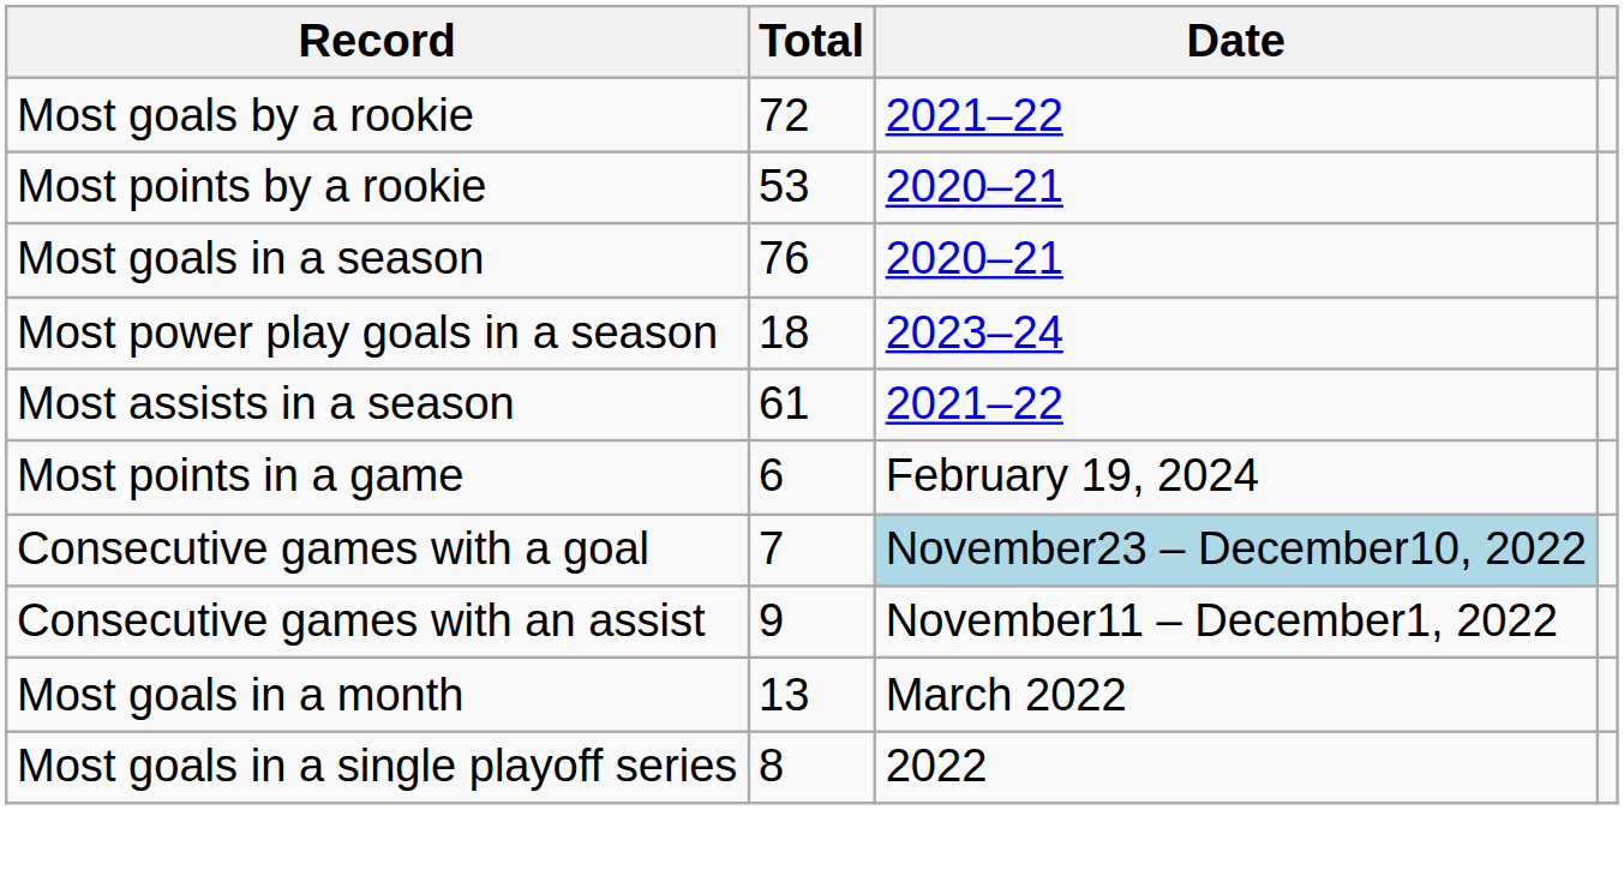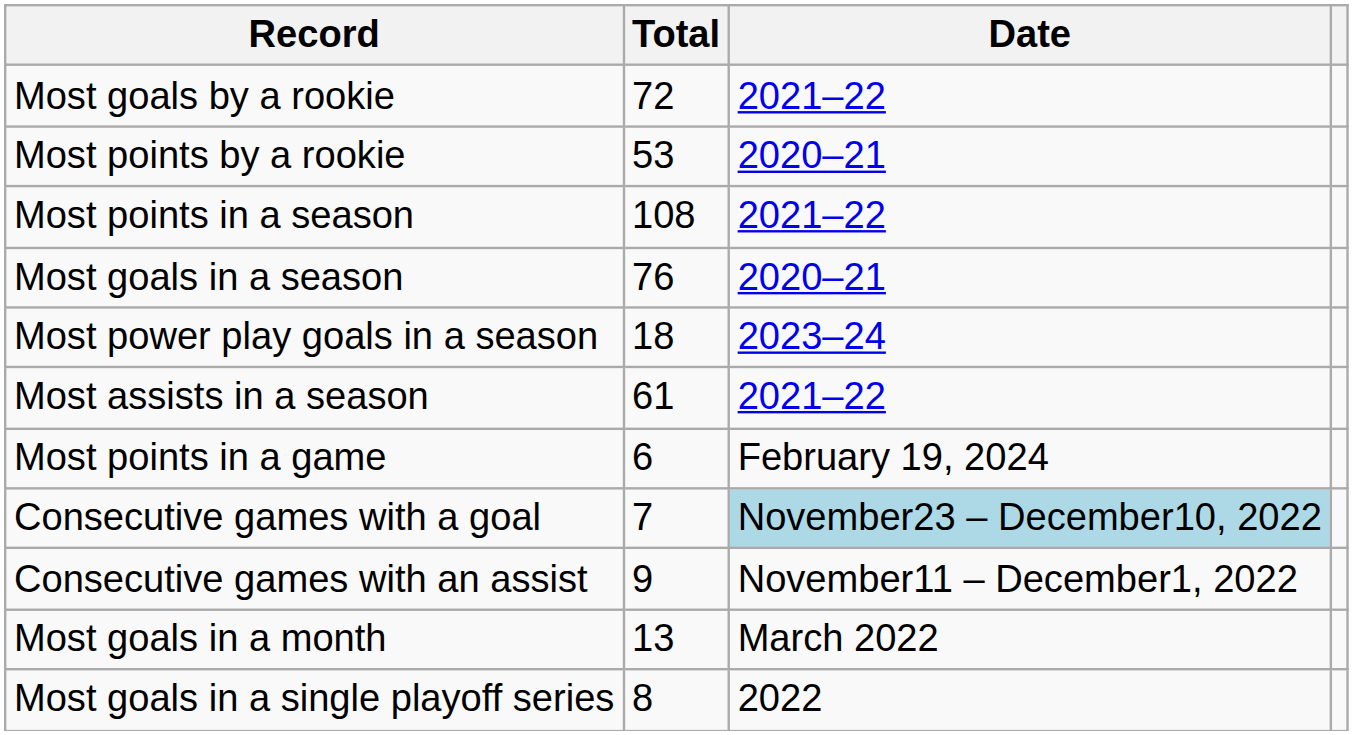 <table class="wikitable">
 <tr>
 <th scope="col">Record</th>
 <th scope="col">Total</th>
 <th>Date</th>
 <th scope="col"></th>
 </tr>
 <tr>
 <td>Most goals by a rookie</td>
 <td>72</td>
 <td><a href='#'>2021–22</a></td>
 <td></td>
 </tr>
 <tr>
 <td>Most points by a rookie</td>
 <td>53</td>
 <td><a href='#'>2020–21</a></td>
+<td></td>
+</tr>
+<tr>
+<td>Most points in a season</td>
+<td>108</td>
+<td><a href='#'>2021–22</a></td>
 <td></td>
 </tr>
 <tr>
 <td>Most goals in a season</td>
 <td>76</td>
 <td><a href='#'>2020–21</a></td>
 <td></td>
 </tr>
 <tr>
 <td>Most power play goals in a season</td>
 <td>18</td>
 <td><a href='#'>2023–24</a></td>
 <td></td>
 </tr>
 <tr>
 <td>Most assists in a season</td>
 <td>61</td>
 <td><a href='#'>2021–22</a></td>
 <td></td>
 </tr>
 <tr>
 <td>Most points in a game</td>
 <td>6</td>
 <td>February 19, 2024</td>
 <td></td>
 </tr>
 <tr>
 <td>Consecutive games with a goal</td>
 <td>7</td>
 <td style="background: lightblue;">November23 – December10, 2022</td>
 <td></td>
 </tr>
 <tr>
 <td>Consecutive games with an assist</td>
 <td>9</td>
 <td>November11 – December1, 2022</td>
 <td></td>
 </tr>
 <tr>
 <td>Most goals in a month</td>
 <td>13</td>
 <td>March 2022</td>
 <td></td>
 </tr>
 <tr>
 <td>Most goals in a single playoff series</td>
 <td>8</td>
 <td>2022</td>
 <td></td>
 </tr>
 </table>
